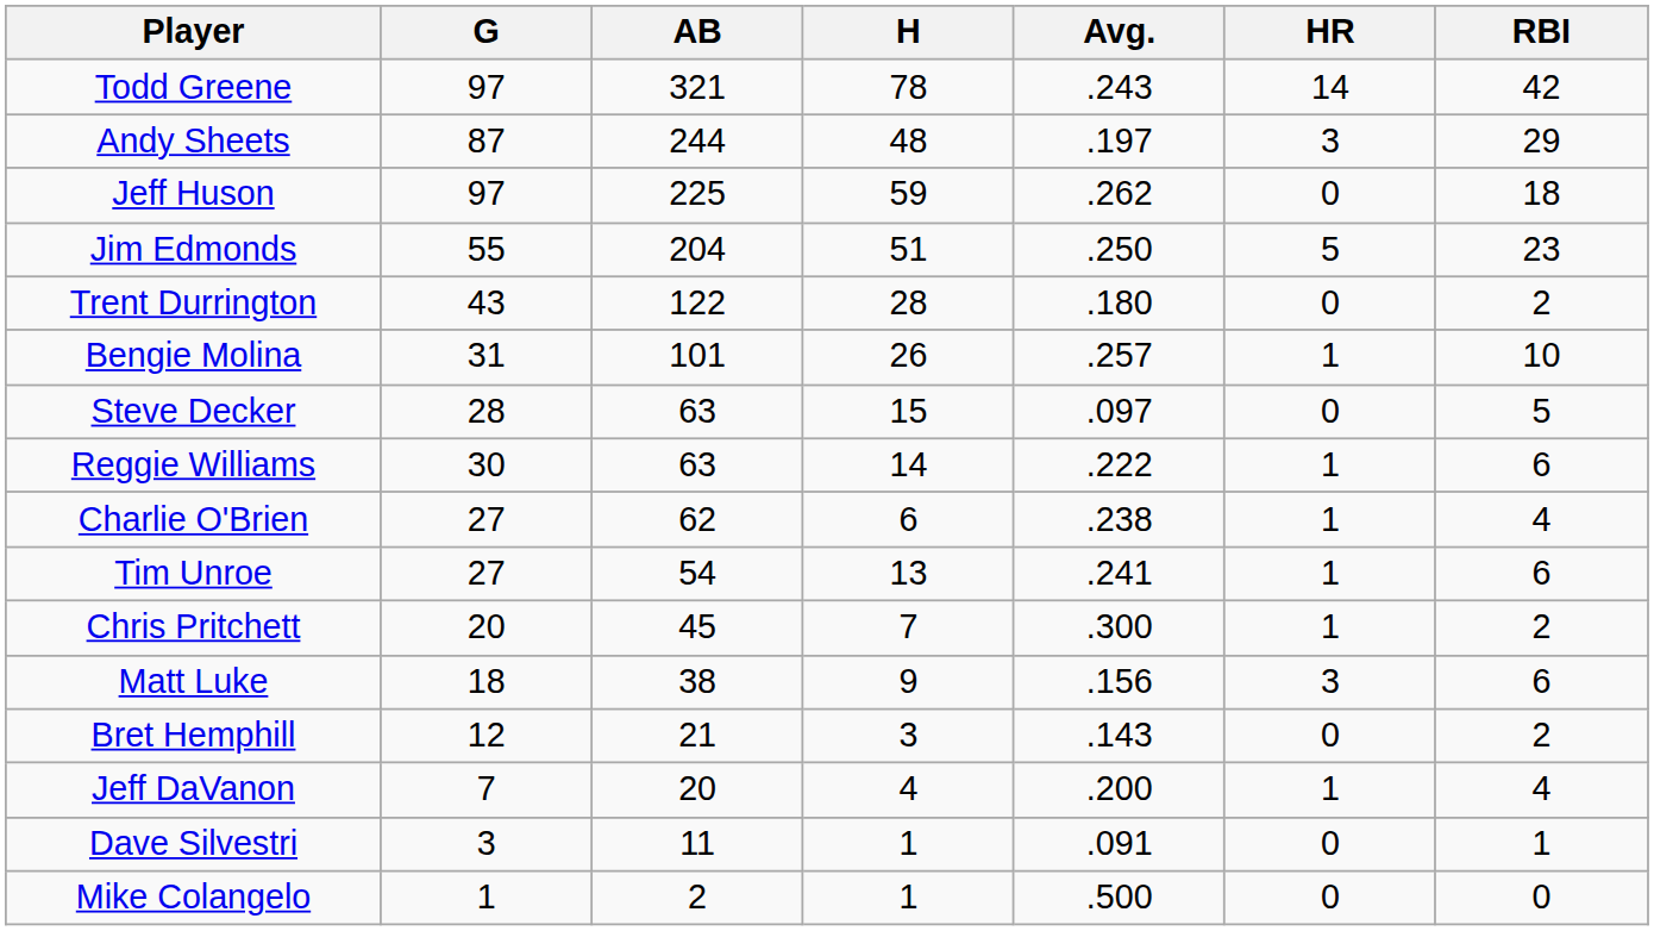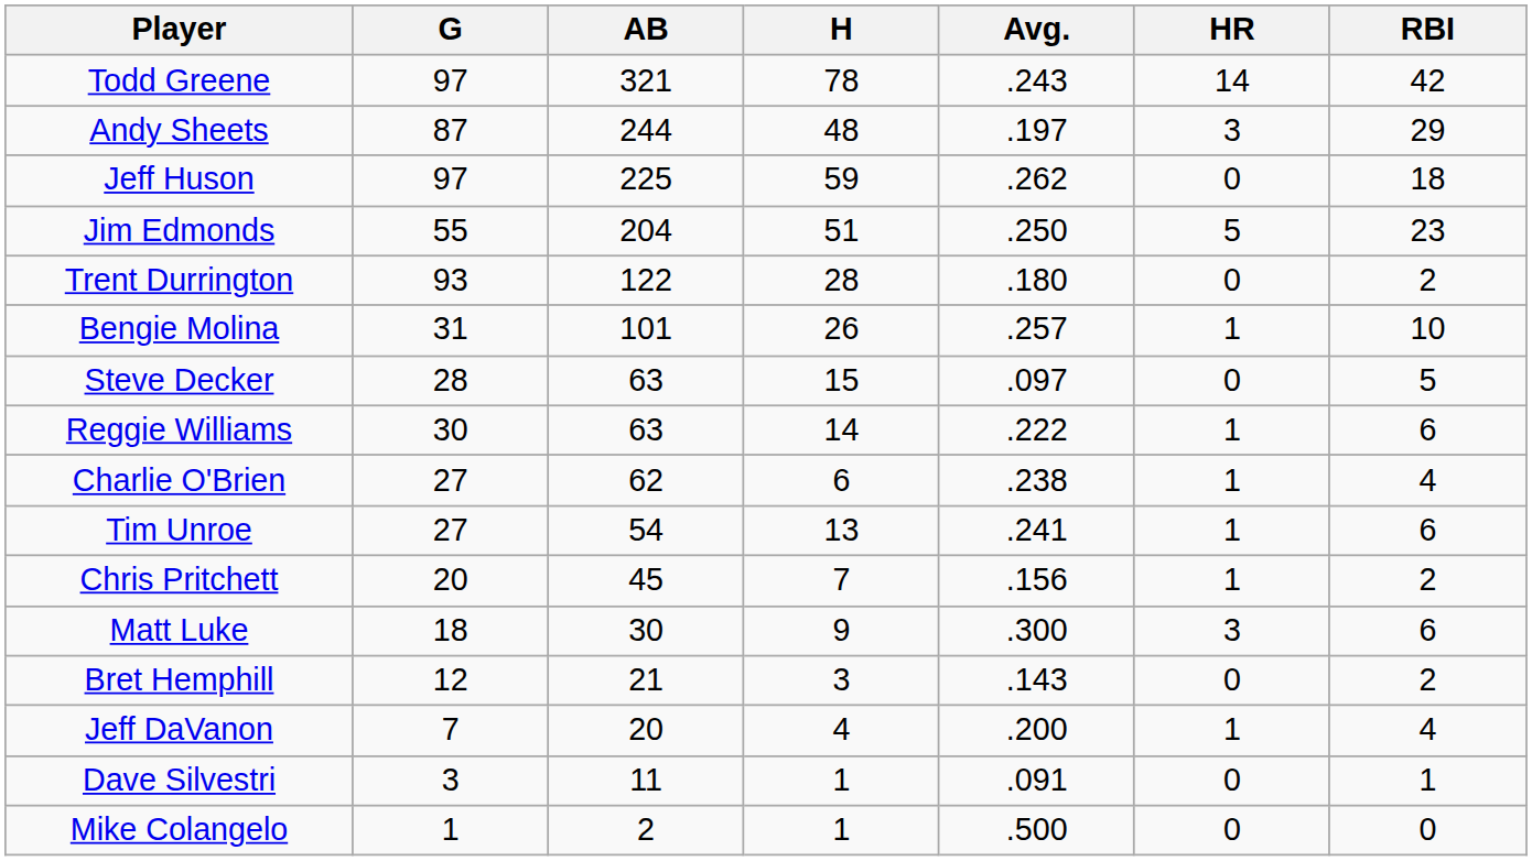 <table class="wikitable sortable">
 <tr>
 <th bgcolor="#DDDDFF" width="16%">Player</th>
 <th bgcolor="#DDDDFF" width="9%">G</th>
 <th bgcolor="#DDDDFF" width="9%">AB</th>
 <th bgcolor="#DDDDFF" width="9%">H</th>
 <th bgcolor="#DDDDFF" width="9%">Avg.</th>
 <th bgcolor="#DDDDFF" width="9%">HR</th>
 <th bgcolor="#DDDDFF" width="9%">RBI</th>
 </tr>
 <tr align=center>
 <td><a href='#'>Todd Greene</a></td>
 <td>97</td>
 <td>321</td>
 <td>78</td>
 <td>.243</td>
 <td>14</td>
 <td>42</td>
 </tr>
 <tr align=center>
 <td><a href='#'>Andy Sheets</a></td>
 <td>87</td>
 <td>244</td>
 <td>48</td>
 <td>.197</td>
 <td>3</td>
 <td>29</td>
 </tr>
 <tr align=center>
 <td><a href='#'>Jeff Huson</a></td>
 <td>97</td>
 <td>225</td>
 <td>59</td>
 <td>.262</td>
 <td>0</td>
 <td>18</td>
 </tr>
 <tr align=center>
 <td><a href='#'>Jim Edmonds</a></td>
 <td>55</td>
 <td>204</td>
 <td>51</td>
 <td>.250</td>
 <td>5</td>
 <td>23</td>
 </tr>
 <tr align=center>
 <td><a href='#'>Trent Durrington</a></td>
-<td>43</td>
+<td>93</td>
 <td>122</td>
 <td>28</td>
 <td>.180</td>
 <td>0</td>
 <td>2</td>
 </tr>
 <tr align=center>
 <td><a href='#'>Bengie Molina</a></td>
 <td>31</td>
 <td>101</td>
 <td>26</td>
 <td>.257</td>
 <td>1</td>
 <td>10</td>
 </tr>
 <tr align=center>
 <td><a href='#'>Steve Decker</a></td>
 <td>28</td>
 <td>63</td>
 <td>15</td>
 <td>.097</td>
 <td>0</td>
 <td>5</td>
 </tr>
 <tr align=center>
 <td><a href='#'>Reggie Williams</a></td>
 <td>30</td>
 <td>63</td>
 <td>14</td>
 <td>.222</td>
 <td>1</td>
 <td>6</td>
 </tr>
 <tr align=center>
 <td><a href='#'>Charlie O'Brien</a></td>
 <td>27</td>
 <td>62</td>
 <td>6</td>
 <td>.238</td>
 <td>1</td>
 <td>4</td>
 </tr>
 <tr align=center>
 <td><a href='#'>Tim Unroe</a></td>
 <td>27</td>
 <td>54</td>
 <td>13</td>
 <td>.241</td>
 <td>1</td>
 <td>6</td>
 </tr>
 <tr align=center>
 <td><a href='#'>Chris Pritchett</a></td>
 <td>20</td>
 <td>45</td>
 <td>7</td>
-<td>.300</td>
+<td>.156</td>
 <td>1</td>
 <td>2</td>
 </tr>
 <tr align=center>
 <td><a href='#'>Matt Luke</a></td>
 <td>18</td>
-<td>38</td>
+<td>30</td>
 <td>9</td>
-<td>.156</td>
+<td>.300</td>
 <td>3</td>
 <td>6</td>
 </tr>
 <tr align=center>
 <td><a href='#'>Bret Hemphill</a></td>
 <td>12</td>
 <td>21</td>
 <td>3</td>
 <td>.143</td>
 <td>0</td>
 <td>2</td>
 </tr>
 <tr align=center>
 <td><a href='#'>Jeff DaVanon</a></td>
 <td>7</td>
 <td>20</td>
 <td>4</td>
 <td>.200</td>
 <td>1</td>
 <td>4</td>
 </tr>
 <tr align=center>
 <td><a href='#'>Dave Silvestri</a></td>
 <td>3</td>
 <td>11</td>
 <td>1</td>
 <td>.091</td>
 <td>0</td>
 <td>1</td>
 </tr>
 <tr align=center>
 <td><a href='#'>Mike Colangelo</a></td>
 <td>1</td>
 <td>2</td>
 <td>1</td>
 <td>.500</td>
 <td>0</td>
 <td>0</td>
 </tr>
 </table>
